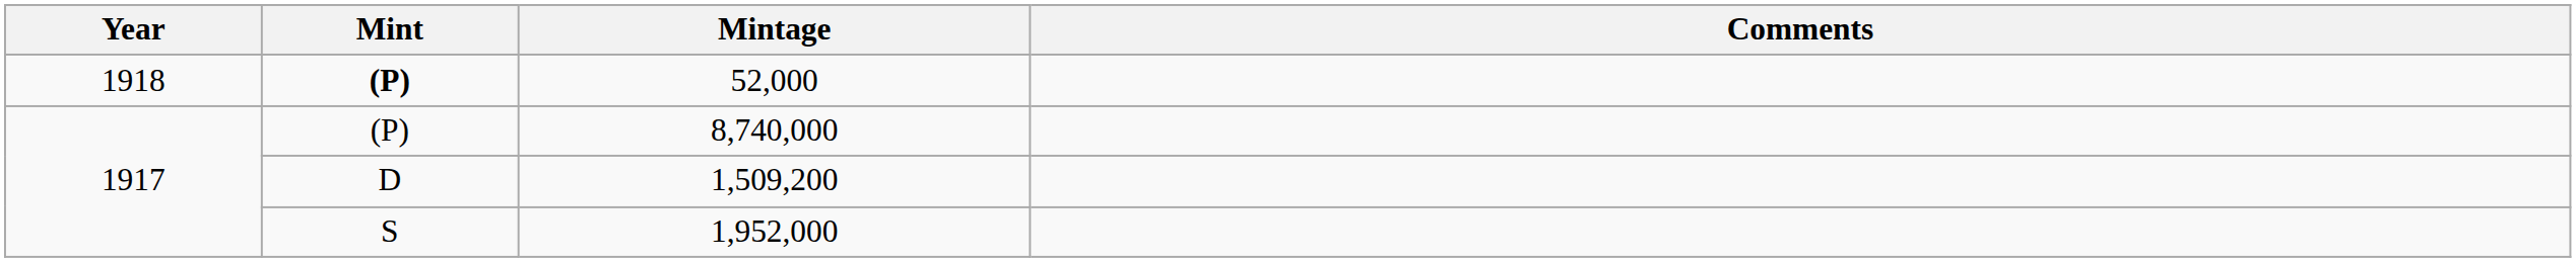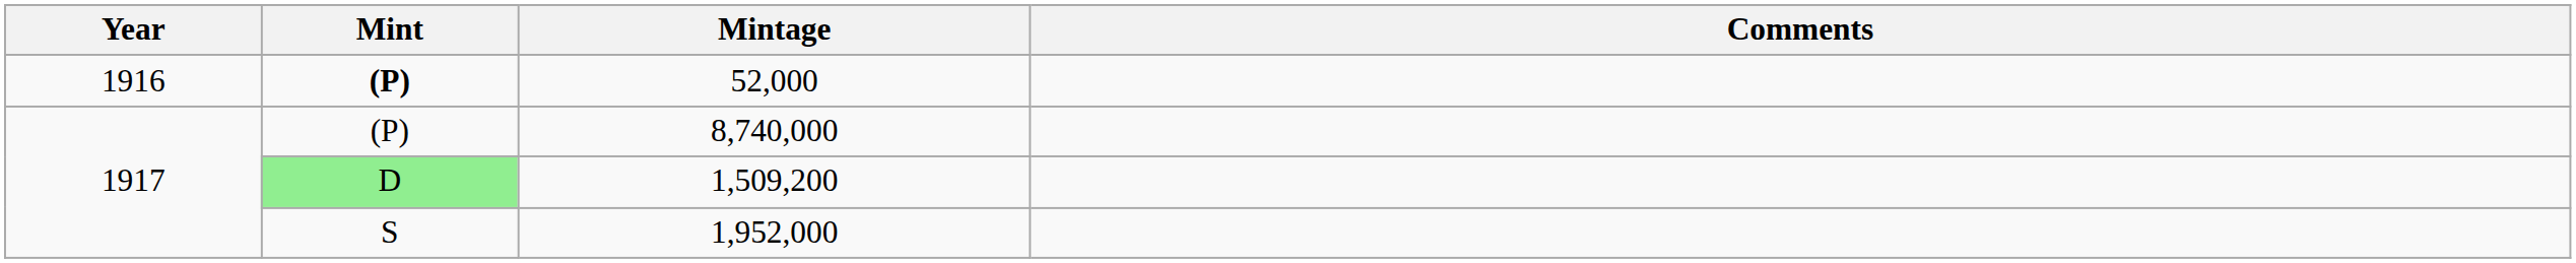 <table class="wikitable sortable" style="min-width:65%; text-align:center;">
 <tr>
 <th width="10%">Year</th>
 <th width="10%">Mint</th>
 <th width="20%">Mintage</th>
 <th width="60%">Comments</th>
 </tr>
 <tr>
-<td>1918</td>
+<td>1916</td>
 <td><strong>(P)</strong></td>
 <td>52,000</td>
 <td></td>
 </tr>
 <tr>
 <td rowspan="3">1917</td>
 <td>(P)</td>
 <td>8,740,000</td>
 <td></td>
 </tr>
 <tr>
-<td>D</td>
+<td style="background: lightgreen;">D</td>
 <td>1,509,200</td>
 <td></td>
 </tr>
 <tr>
 <td>S</td>
 <td>1,952,000</td>
 <td></td>
 </tr>
 </table>
